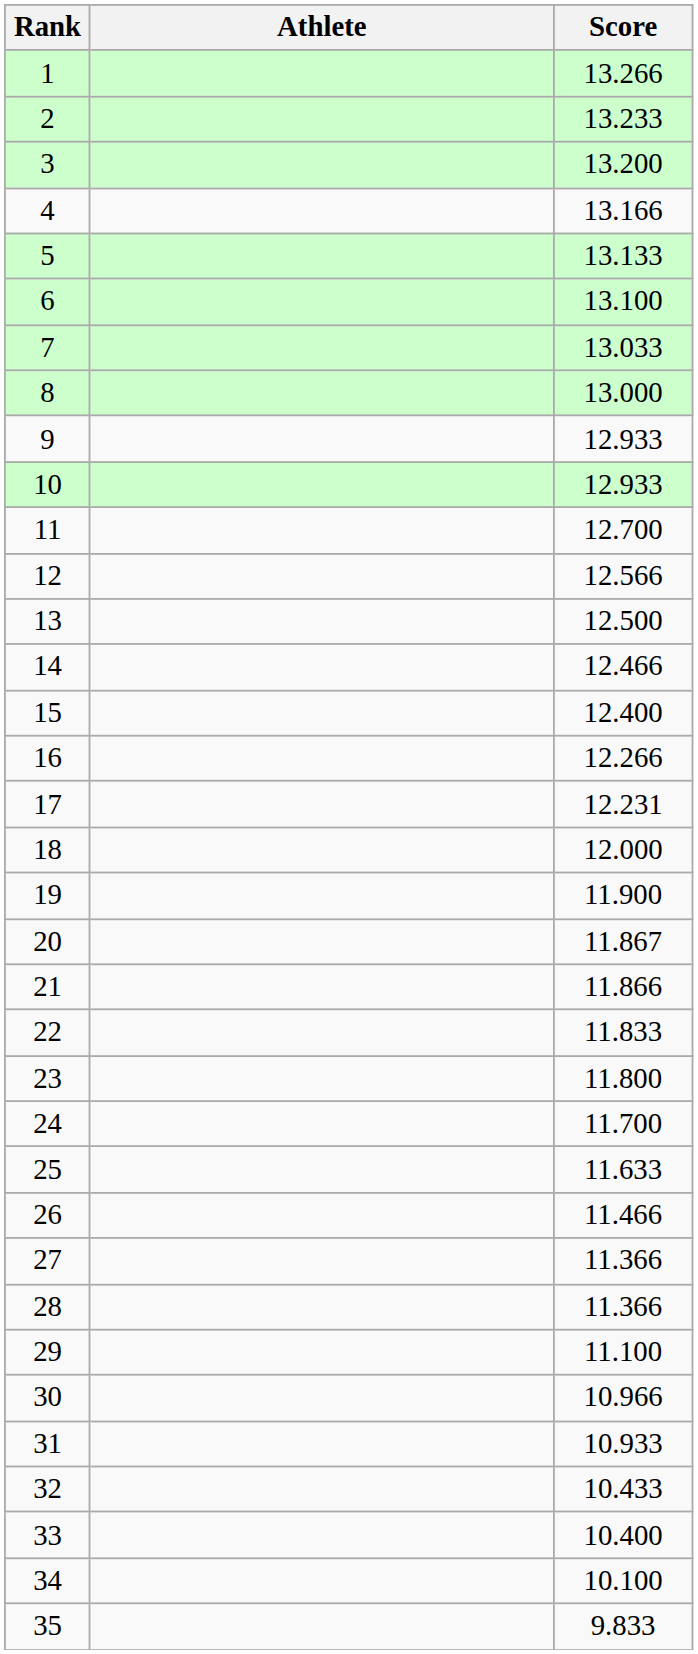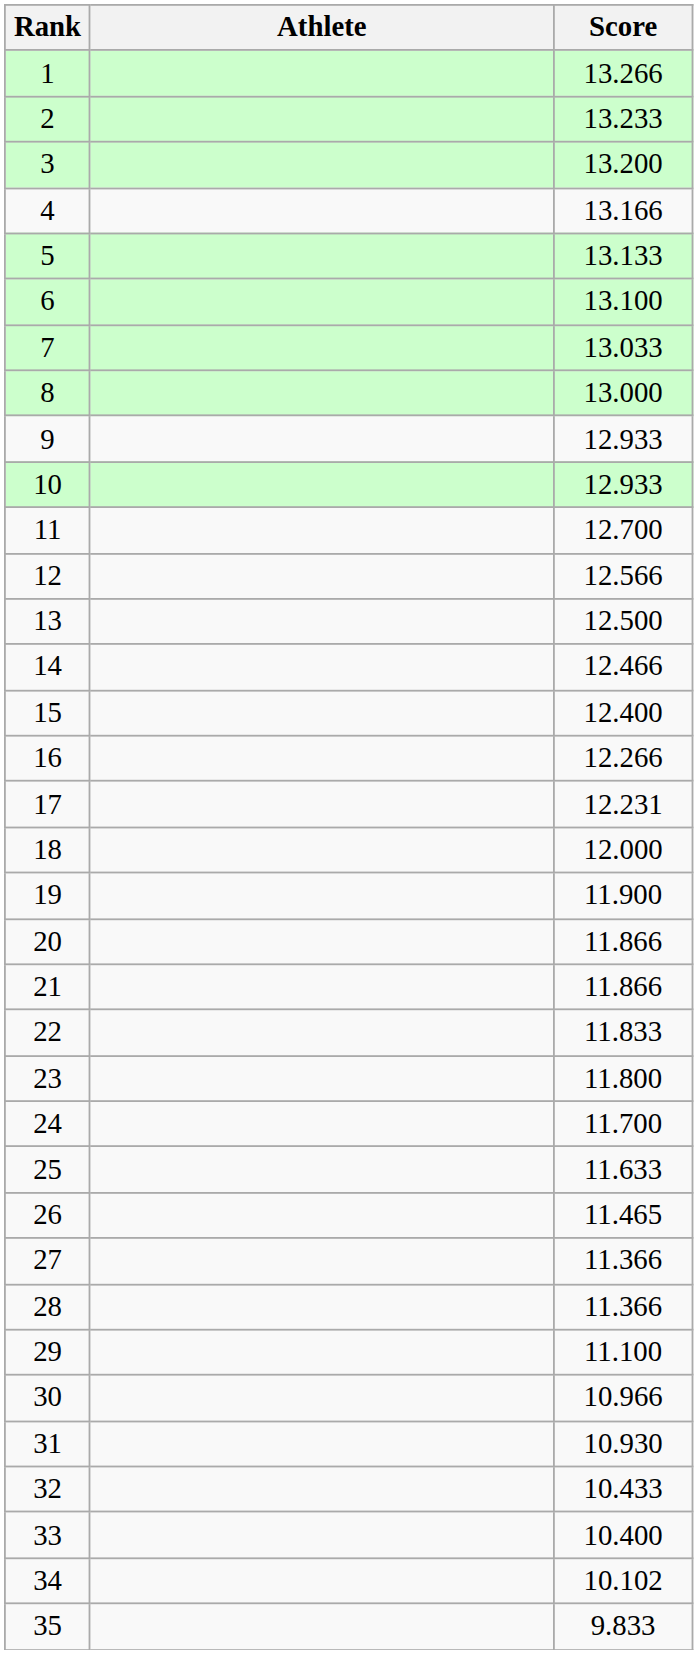 <table class=wikitable style="text-align:center">
 <tr>
 <th width=40>Rank</th>
 <th width=250>Athlete</th>
 <th width=70>Score</th>
 </tr>
 <tr bgcolor="ccffcc">
 <td>1 </td>
 <td align=left></td>
 <td>13.266</td>
 </tr>
 <tr bgcolor="ccffcc">
 <td>2</td>
 <td align=left></td>
 <td>13.233</td>
 </tr>
 <tr bgcolor="ccffcc">
 <td>3</td>
 <td align=left></td>
 <td>13.200</td>
 </tr>
 <tr>
 <td>4</td>
 <td align=left></td>
 <td>13.166</td>
 </tr>
 <tr bgcolor="ccffcc">
 <td>5</td>
 <td align=left></td>
 <td>13.133</td>
 </tr>
 <tr bgcolor="ccffcc">
 <td>6</td>
 <td align=left></td>
 <td>13.100</td>
 </tr>
 <tr bgcolor="ccffcc">
 <td>7</td>
 <td align=left></td>
 <td>13.033</td>
 </tr>
 <tr bgcolor="ccffcc">
 <td>8</td>
 <td align=left></td>
 <td>13.000</td>
 </tr>
 <tr>
 <td>9</td>
 <td align=left></td>
 <td>12.933</td>
 </tr>
 <tr bgcolor="ccffcc">
 <td>10</td>
 <td align=left></td>
 <td>12.933</td>
 </tr>
 <tr>
 <td>11 </td>
 <td align=left></td>
 <td>12.700</td>
 </tr>
 <tr>
 <td>12</td>
 <td align=left></td>
 <td>12.566</td>
 </tr>
 <tr>
 <td>13</td>
 <td align=left></td>
 <td>12.500</td>
 </tr>
 <tr>
 <td>14</td>
 <td align=left></td>
 <td>12.466</td>
 </tr>
 <tr>
 <td>15</td>
 <td align=left></td>
 <td>12.400</td>
 </tr>
 <tr>
 <td>16</td>
 <td align=left></td>
 <td>12.266</td>
 </tr>
 <tr>
 <td>17</td>
 <td align=left></td>
 <td>12.231</td>
 </tr>
 <tr>
 <td>18</td>
 <td align=left></td>
 <td>12.000</td>
 </tr>
 <tr>
 <td>19</td>
 <td align=left></td>
 <td>11.900</td>
 </tr>
 <tr>
 <td>20</td>
 <td align=left></td>
-<td>11.867</td>
+<td>11.866</td>
 </tr>
 <tr>
 <td>21</td>
 <td align=left></td>
 <td>11.866</td>
 </tr>
 <tr>
 <td>22</td>
 <td align=left></td>
 <td>11.833</td>
 </tr>
 <tr>
 <td>23</td>
 <td align=left></td>
 <td>11.800</td>
 </tr>
 <tr>
 <td>24</td>
 <td align=left></td>
 <td>11.700</td>
 </tr>
 <tr>
 <td>25</td>
 <td align=left></td>
 <td>11.633</td>
 </tr>
 <tr>
 <td>26</td>
 <td align=left></td>
-<td>11.466</td>
+<td>11.465</td>
 </tr>
 <tr>
 <td>27</td>
 <td align=left></td>
 <td>11.366</td>
 </tr>
 <tr>
 <td>28</td>
 <td align=left></td>
 <td>11.366</td>
 </tr>
 <tr>
 <td>29</td>
 <td align=left></td>
 <td>11.100</td>
 </tr>
 <tr>
 <td>30</td>
 <td align=left></td>
 <td>10.966</td>
 </tr>
 <tr>
 <td>31</td>
 <td align=left></td>
-<td>10.933</td>
+<td>10.930</td>
 </tr>
 <tr>
 <td>32</td>
 <td align=left></td>
 <td>10.433</td>
 </tr>
 <tr>
 <td>33</td>
 <td align=left></td>
 <td>10.400</td>
 </tr>
 <tr>
 <td>34</td>
 <td align=left></td>
-<td>10.100</td>
+<td>10.102</td>
 </tr>
 <tr>
 <td>35</td>
 <td align=left></td>
 <td>9.833</td>
 </tr>
 </table>
